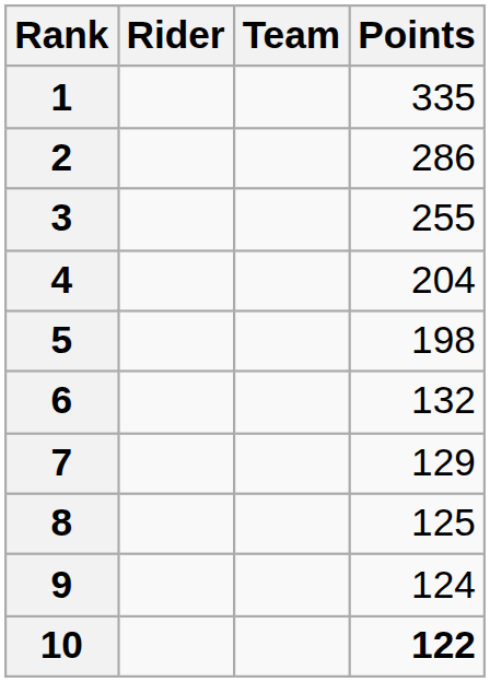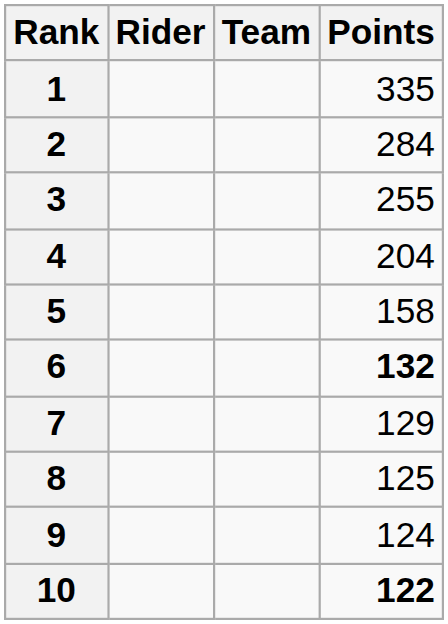 <table class="wikitable">
 <tr>
 <th scope="col">Rank</th>
 <th scope="col">Rider</th>
 <th scope="col">Team</th>
 <th scope="col">Points</th>
 </tr>
 <tr>
 <th scope="row">1</th>
 <td> </td>
 <td></td>
 <td style="text-align:right;">335</td>
 </tr>
 <tr>
 <th scope="row">2</th>
 <td></td>
 <td></td>
-<td style="text-align:right;">286</td>
+<td style="text-align:right;">284</td>
 </tr>
 <tr>
 <th scope="row">3</th>
 <td></td>
 <td></td>
 <td style="text-align:right;">255</td>
 </tr>
 <tr>
 <th scope="row">4</th>
 <td></td>
 <td></td>
 <td style="text-align:right;">204</td>
 </tr>
 <tr>
 <th scope="row">5</th>
 <td></td>
 <td></td>
-<td style="text-align:right;">198</td>
+<td style="text-align:right;">158</td>
 </tr>
 <tr>
 <th scope="row">6</th>
 <td></td>
 <td></td>
-<td style="text-align:right;">132</td>
+<td style="text-align:right;"><strong>132</strong></td>
 </tr>
 <tr>
 <th scope="row">7</th>
 <td> </td>
 <td></td>
 <td style="text-align:right;">129</td>
 </tr>
 <tr>
 <th scope="row">8</th>
 <td></td>
 <td></td>
 <td style="text-align:right;">125</td>
 </tr>
 <tr>
 <th scope="row">9</th>
 <td> </td>
 <td></td>
 <td style="text-align:right;">124</td>
 </tr>
 <tr>
 <th scope="row">10</th>
 <td></td>
 <td></td>
 <td style="text-align:right;"><strong>122</strong></td>
 </tr>
 </table>
